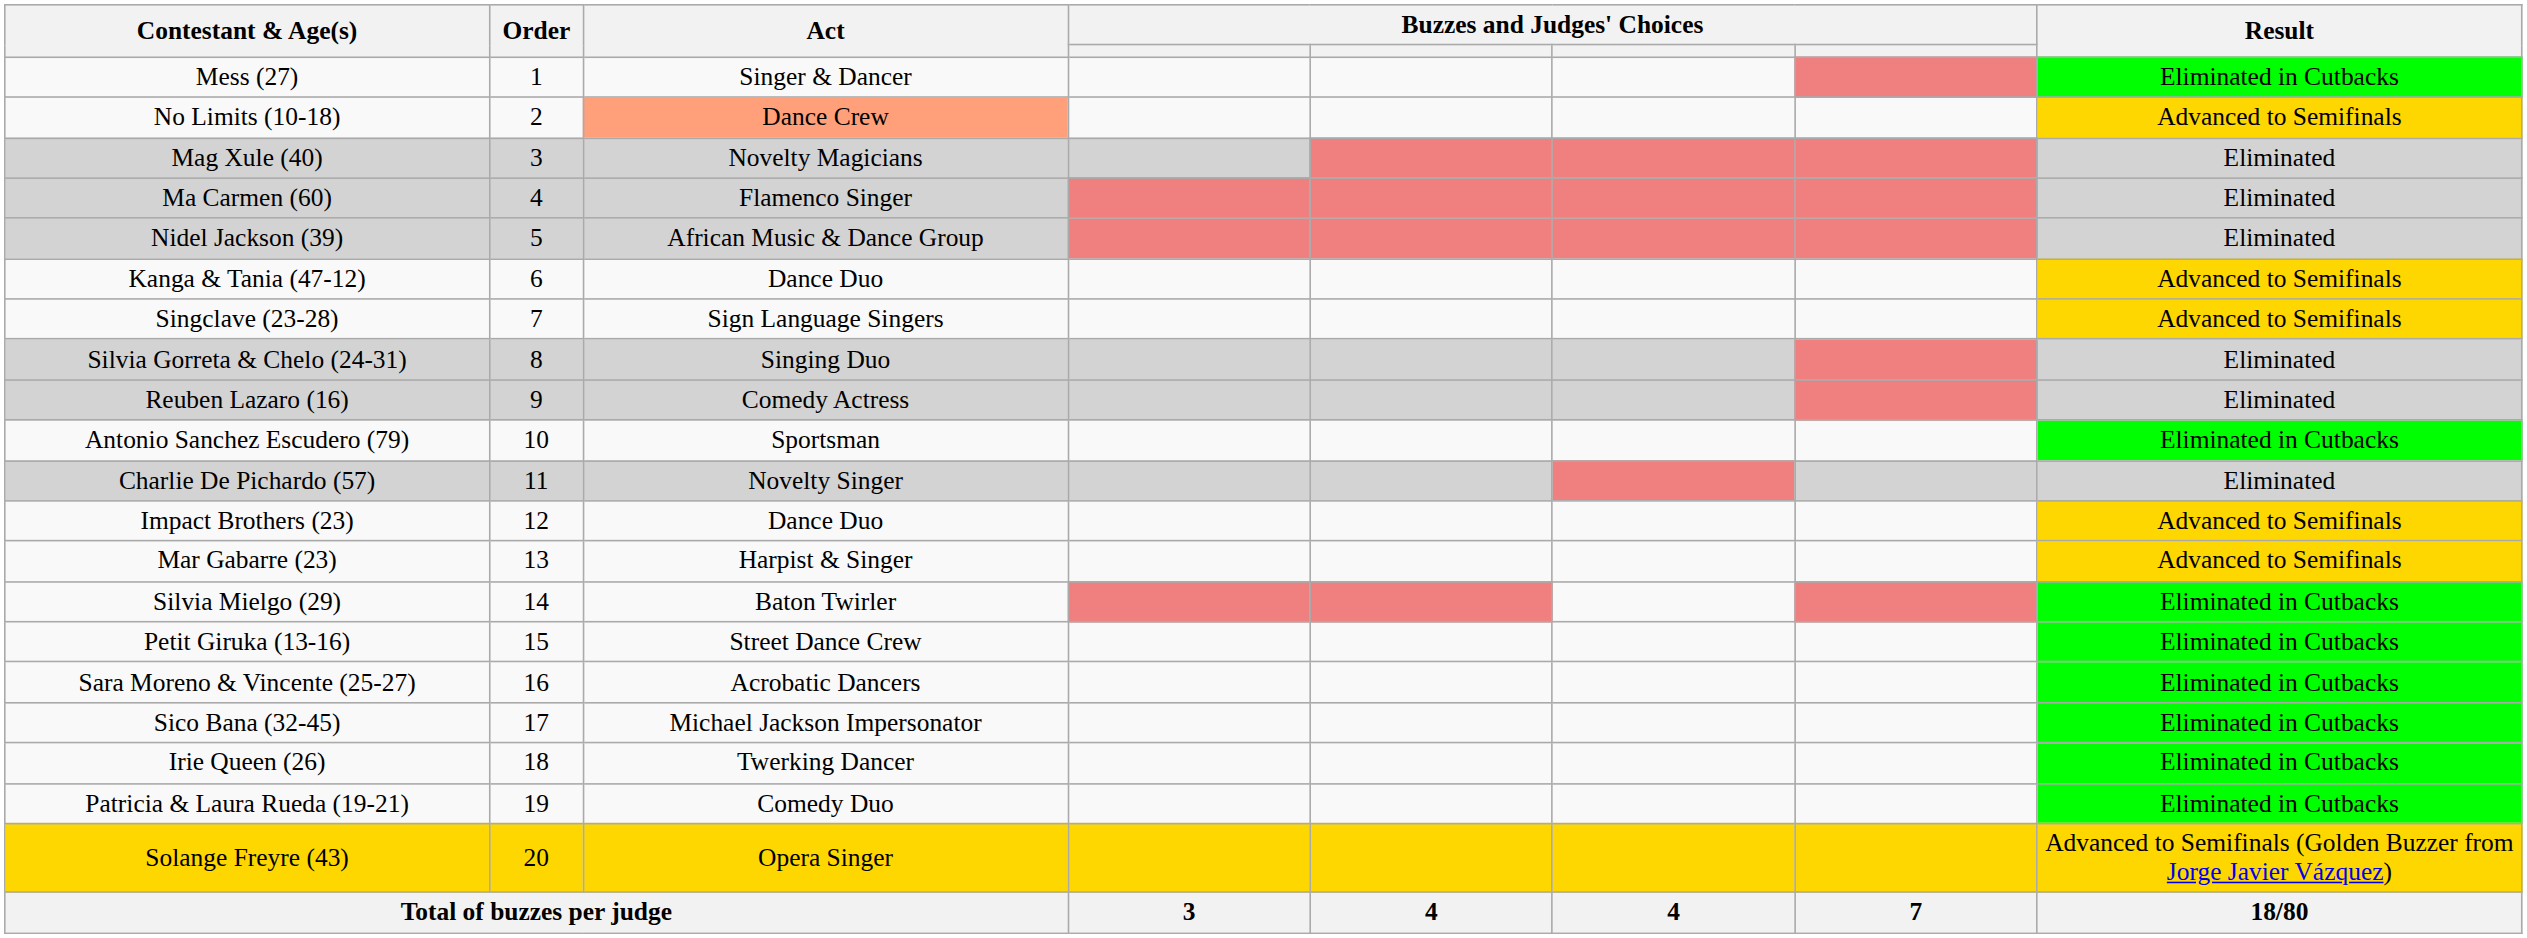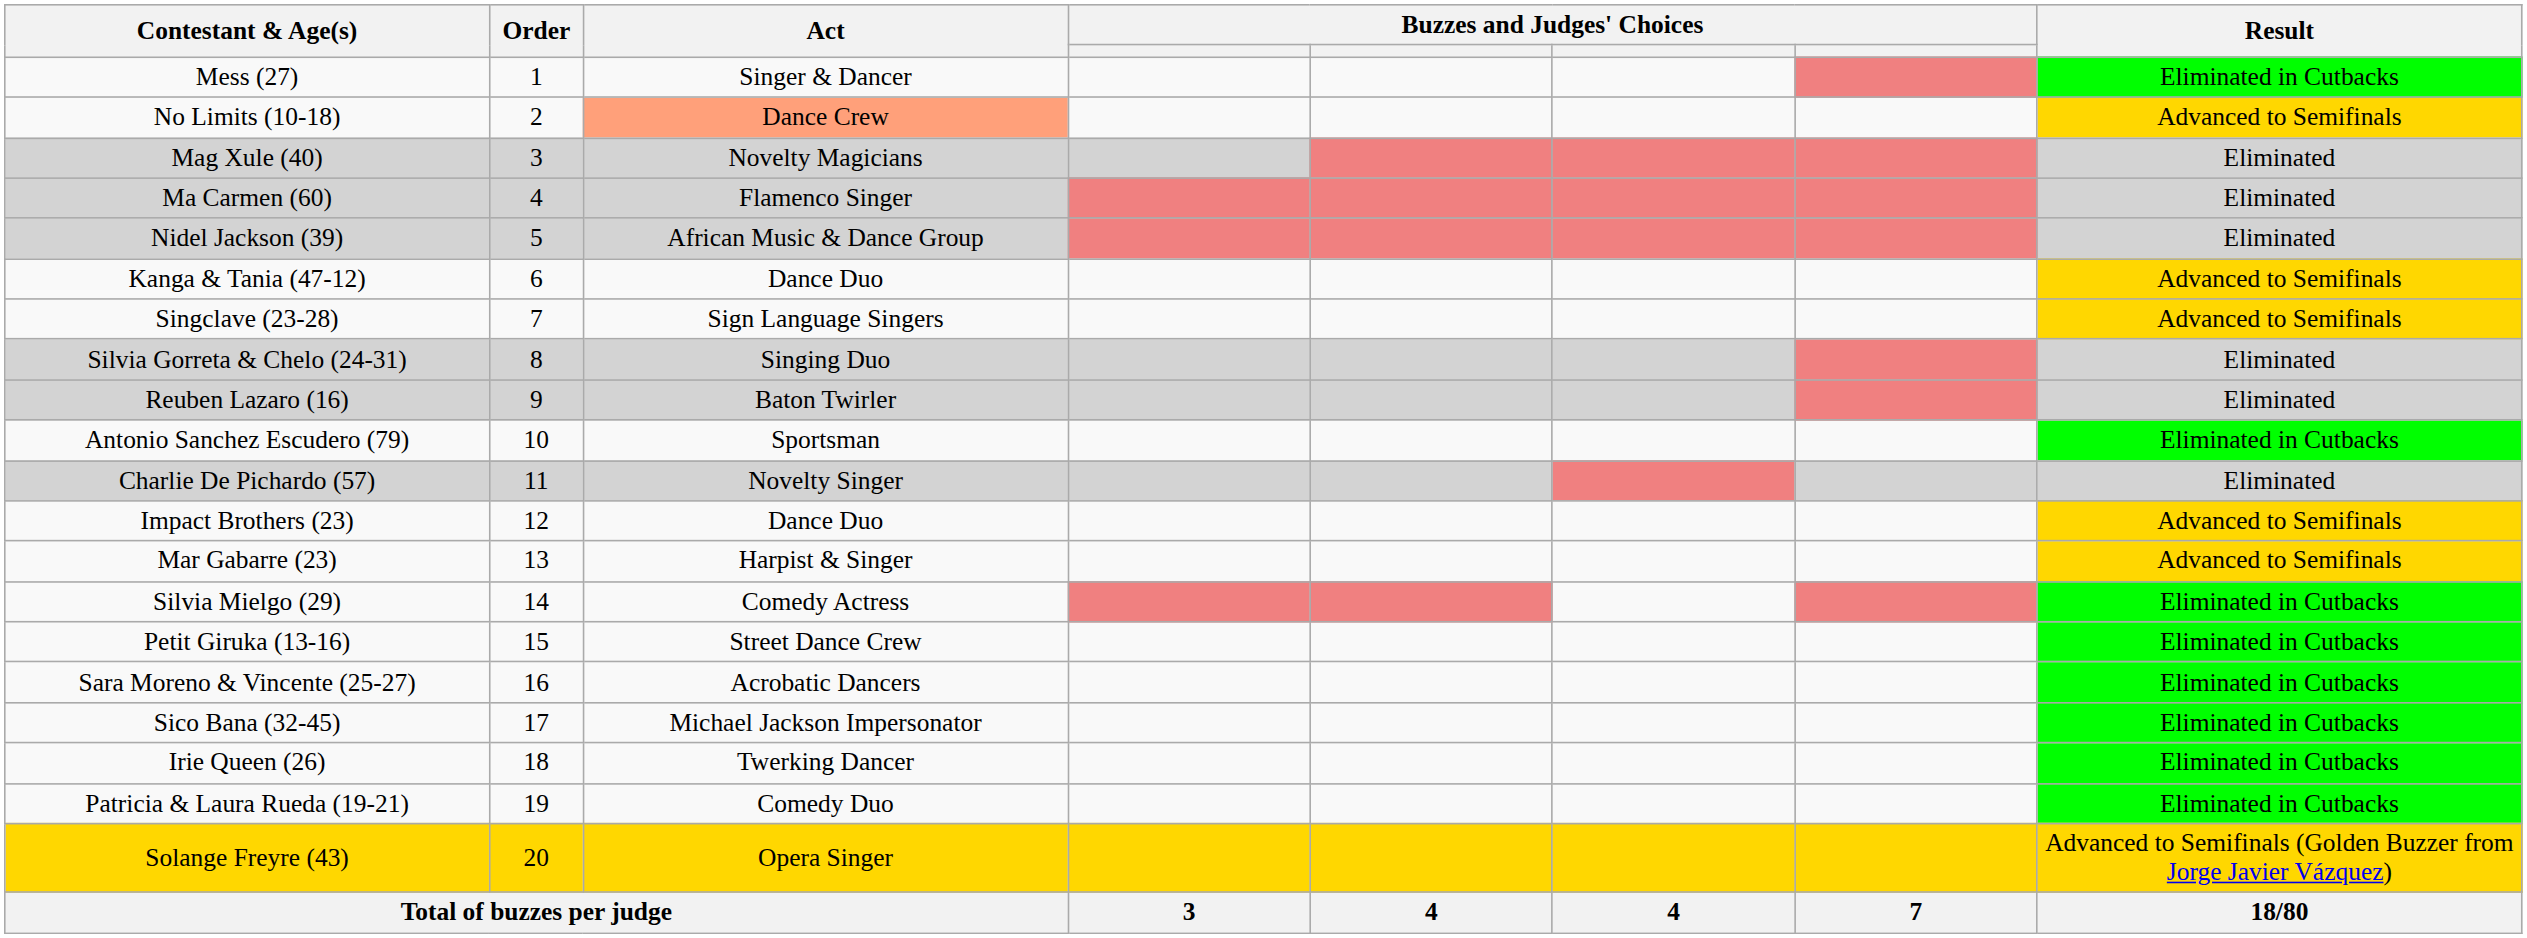 <table class="wikitable sortable" style="width:100%; text-align:center;">
 <tr>
 <th scope="col" rowspan="2"  style="width:15%;">Contestant & Age(s)</th>
 <th scope="col" rowspan="2"  data-sort-type="number" style="width:2%;">Order</th>
 <th scope="col" rowspan="2" class="unsortable"  style="width:15%;">Act</th>
 <th scope="col" colspan="4" class="unsortable" style="width:30%;">Buzzes and Judges' Choices</th>
 <th scope="col" rowspan="2" style="width:15%;">Result</th>
 </tr>
 <tr>
 <th width="100"></th>
 <th width="100"></th>
 <th width="100"></th>
 <th width="100"></th>
 </tr>
 <tr>
 <td>Mess (27)</td>
 <td>1</td>
 <td>Singer & Dancer</td>
 <td></td>
 <td></td>
 <td></td>
 <td style="background:#F08080"></td>
 <td style="background:lime">Eliminated in Cutbacks</td>
 </tr>
 <tr>
 <td>No Limits (10-18)</td>
 <td>2</td>
 <td style="background: lightsalmon;">Dance Crew</td>
 <td></td>
 <td></td>
 <td></td>
 <td></td>
 <td style="background:gold">Advanced to Semifinals</td>
 </tr>
 <tr bgcolor=lightgrey>
 <td>Mag Xule (40)</td>
 <td>3</td>
 <td>Novelty Magicians</td>
 <td></td>
 <td style="background:#F08080"></td>
 <td style="background:#F08080"></td>
 <td style="background:#F08080"></td>
 <td style="background:">Eliminated</td>
 </tr>
 <tr bgcolor=lightgrey>
 <td>Ma Carmen (60)</td>
 <td>4</td>
 <td>Flamenco Singer</td>
 <td style="background:#F08080"></td>
 <td style="background:#F08080"></td>
 <td style="background:#F08080"></td>
 <td style="background:#F08080"></td>
 <td style="background:">Eliminated</td>
 </tr>
 <tr bgcolor=lightgrey>
 <td>Nidel Jackson (39)</td>
 <td>5</td>
 <td>African Music & Dance Group</td>
 <td style="background:#F08080"></td>
 <td style="background:#F08080"></td>
 <td style="background:#F08080"></td>
 <td style="background:#F08080"></td>
 <td style="background:">Eliminated</td>
 </tr>
 <tr>
 <td>Kanga & Tania (47-12)</td>
 <td>6</td>
 <td>Dance Duo</td>
 <td></td>
 <td></td>
 <td></td>
 <td></td>
 <td style="background:gold">Advanced to Semifinals</td>
 </tr>
 <tr>
 <td>Singclave (23-28)</td>
 <td>7</td>
 <td>Sign Language Singers</td>
 <td></td>
 <td></td>
 <td></td>
 <td></td>
 <td style="background:gold">Advanced to Semifinals</td>
 </tr>
 <tr bgcolor=lightgrey>
 <td>Silvia Gorreta & Chelo (24-31)</td>
 <td>8</td>
 <td>Singing Duo</td>
 <td></td>
 <td></td>
 <td></td>
 <td style="background:#F08080"></td>
 <td style="background:">Eliminated</td>
 </tr>
 <tr bgcolor=lightgrey>
 <td>Reuben Lazaro (16)</td>
 <td>9</td>
-<td>Comedy Actress</td>
+<td>Baton Twirler</td>
 <td></td>
 <td></td>
 <td></td>
 <td style="background:#F08080"></td>
 <td style="background:">Eliminated</td>
 </tr>
 <tr>
 <td>Antonio Sanchez Escudero (79)</td>
 <td>10</td>
 <td>Sportsman</td>
 <td></td>
 <td></td>
 <td></td>
 <td></td>
 <td style="background:lime">Eliminated in Cutbacks</td>
 </tr>
 <tr bgcolor=lightgrey>
 <td>Charlie De Pichardo (57)</td>
 <td>11</td>
 <td>Novelty Singer</td>
 <td></td>
 <td></td>
 <td style="background:#F08080"></td>
 <td></td>
 <td style="background:">Eliminated</td>
 </tr>
 <tr>
 <td>Impact Brothers (23)</td>
 <td>12</td>
 <td>Dance Duo</td>
 <td></td>
 <td></td>
 <td></td>
 <td></td>
 <td style="background:gold">Advanced to Semifinals</td>
 </tr>
 <tr>
 <td>Mar Gabarre (23)</td>
 <td>13</td>
 <td>Harpist & Singer</td>
 <td></td>
 <td></td>
 <td></td>
 <td></td>
 <td style="background:gold">Advanced to Semifinals</td>
 </tr>
 <tr>
 <td>Silvia Mielgo (29)</td>
 <td>14</td>
-<td>Baton Twirler</td>
+<td>Comedy Actress</td>
 <td style="background:#F08080"></td>
 <td style="background:#F08080"></td>
 <td></td>
 <td style="background:#F08080"></td>
 <td style="background:lime">Eliminated in Cutbacks</td>
 </tr>
 <tr>
 <td>Petit Giruka (13-16)</td>
 <td>15</td>
 <td>Street Dance Crew</td>
 <td></td>
 <td></td>
 <td></td>
 <td></td>
 <td style="background:lime">Eliminated in Cutbacks</td>
 </tr>
 <tr>
 <td>Sara Moreno & Vincente (25-27)</td>
 <td>16</td>
 <td>Acrobatic Dancers</td>
 <td></td>
 <td></td>
 <td></td>
 <td></td>
 <td style="background:lime">Eliminated in Cutbacks</td>
 </tr>
 <tr>
 <td>Sico Bana (32-45)</td>
 <td>17</td>
 <td>Michael Jackson Impersonator</td>
 <td></td>
 <td></td>
 <td></td>
 <td></td>
 <td style="background:lime">Eliminated in Cutbacks</td>
 </tr>
 <tr>
 <td>Irie Queen (26)</td>
 <td>18</td>
 <td>Twerking Dancer</td>
 <td></td>
 <td></td>
 <td></td>
 <td></td>
 <td style="background:lime">Eliminated in Cutbacks</td>
 </tr>
 <tr>
 <td>Patricia & Laura Rueda (19-21)</td>
 <td>19</td>
 <td>Comedy Duo</td>
 <td></td>
 <td></td>
 <td></td>
 <td></td>
 <td style="background:lime">Eliminated in Cutbacks</td>
 </tr>
 <tr bgcolor=gold>
 <td>Solange Freyre (43) </td>
 <td>20</td>
 <td>Opera Singer</td>
 <td></td>
 <td></td>
 <td></td>
 <td></td>
 <td style="background:gold">Advanced to Semifinals (Golden Buzzer from <a href='#'>Jorge Javier Vázquez</a>)</td>
 </tr>
 <tr>
 <th colspan="3">Total of buzzes per judge</th>
 <th>3</th>
 <th>4</th>
 <th>4</th>
 <th>7</th>
 <th>18/80</th>
 </tr>
 </table>
